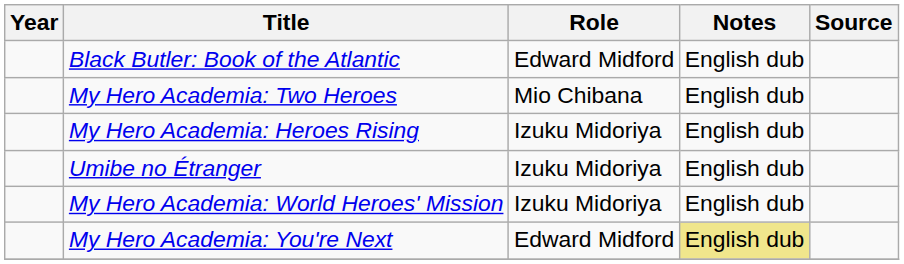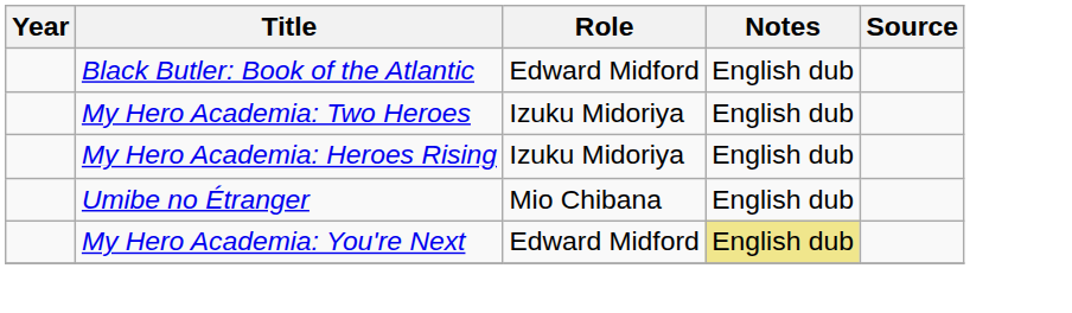 <table class="wikitable sortable plainrowheaders">
 <tr>
 <th>Year</th>
 <th>Title</th>
 <th>Role</th>
 <th class="unsortable">Notes</th>
 <th class="unsortable">Source</th>
 </tr>
 <tr>
 <td></td>
 <td><em><a href='#'>Black Butler: Book of the Atlantic</a></em></td>
 <td>Edward Midford</td>
 <td>English dub</td>
 <td></td>
 </tr>
 <tr>
 <td></td>
 <td><em><a href='#'>My Hero Academia: Two Heroes</a></em></td>
-<td>Mio Chibana</td>
+<td>Izuku Midoriya</td>
 <td>English dub</td>
 <td></td>
 </tr>
 <tr>
 <td></td>
 <td><em><a href='#'>My Hero Academia: Heroes Rising</a></em></td>
 <td>Izuku Midoriya</td>
 <td>English dub</td>
 <td></td>
 </tr>
 <tr>
 <td></td>
 <td><em><a href='#'>Umibe no Étranger</a></em></td>
-<td>Izuku Midoriya</td>
-<td>English dub</td>
-<td></td>
-</tr>
-<tr>
-<td></td>
-<td><em><a href='#'>My Hero Academia: World Heroes' Mission</a></em></td>
-<td>Izuku Midoriya</td>
+<td>Mio Chibana</td>
 <td>English dub</td>
 <td></td>
 </tr>
 <tr>
 <td></td>
 <td><em><a href='#'>My Hero Academia: You're Next</a></em></td>
 <td>Edward Midford</td>
 <td style="background: khaki;">English dub</td>
 <td></td>
 </tr>
 <tr>
 </tr>
 </table>
